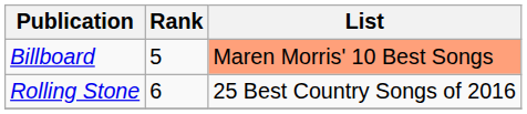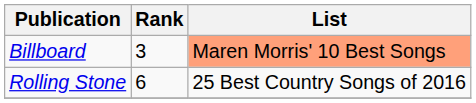 <table class="wikitable">
 <tr>
 <th>Publication</th>
 <th>Rank</th>
 <th>List</th>
 </tr>
 <tr Ad>
 <td><em><a href='#'>Billboard</a></em></td>
-<td>5</td>
+<td>3</td>
 <td style="background: lightsalmon;">Maren Morris' 10 Best Songs</td>
 </tr>
 <tr Ad>
 <td><em><a href='#'>Rolling Stone</a></em></td>
 <td>6</td>
 <td>25 Best Country Songs of 2016</td>
 </tr>
 <tr>
 </tr>
 </table>
